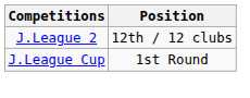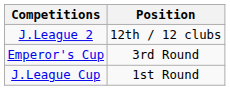 <table class="wikitable" style="text-align:center;">
 <tr>
 <th>Competitions</th>
 <th>Position</th>
 </tr>
 <tr>
 <td><a href='#'>J.League 2</a></td>
 <td>12th / 12 clubs</td>
 </tr>
 <tr>
+<td><a href='#'>Emperor's Cup</a></td>
+<td>3rd Round</td>
+</tr>
+<tr>
 <td><a href='#'>J.League Cup</a></td>
 <td>1st Round</td>
 </tr>
 </table>
